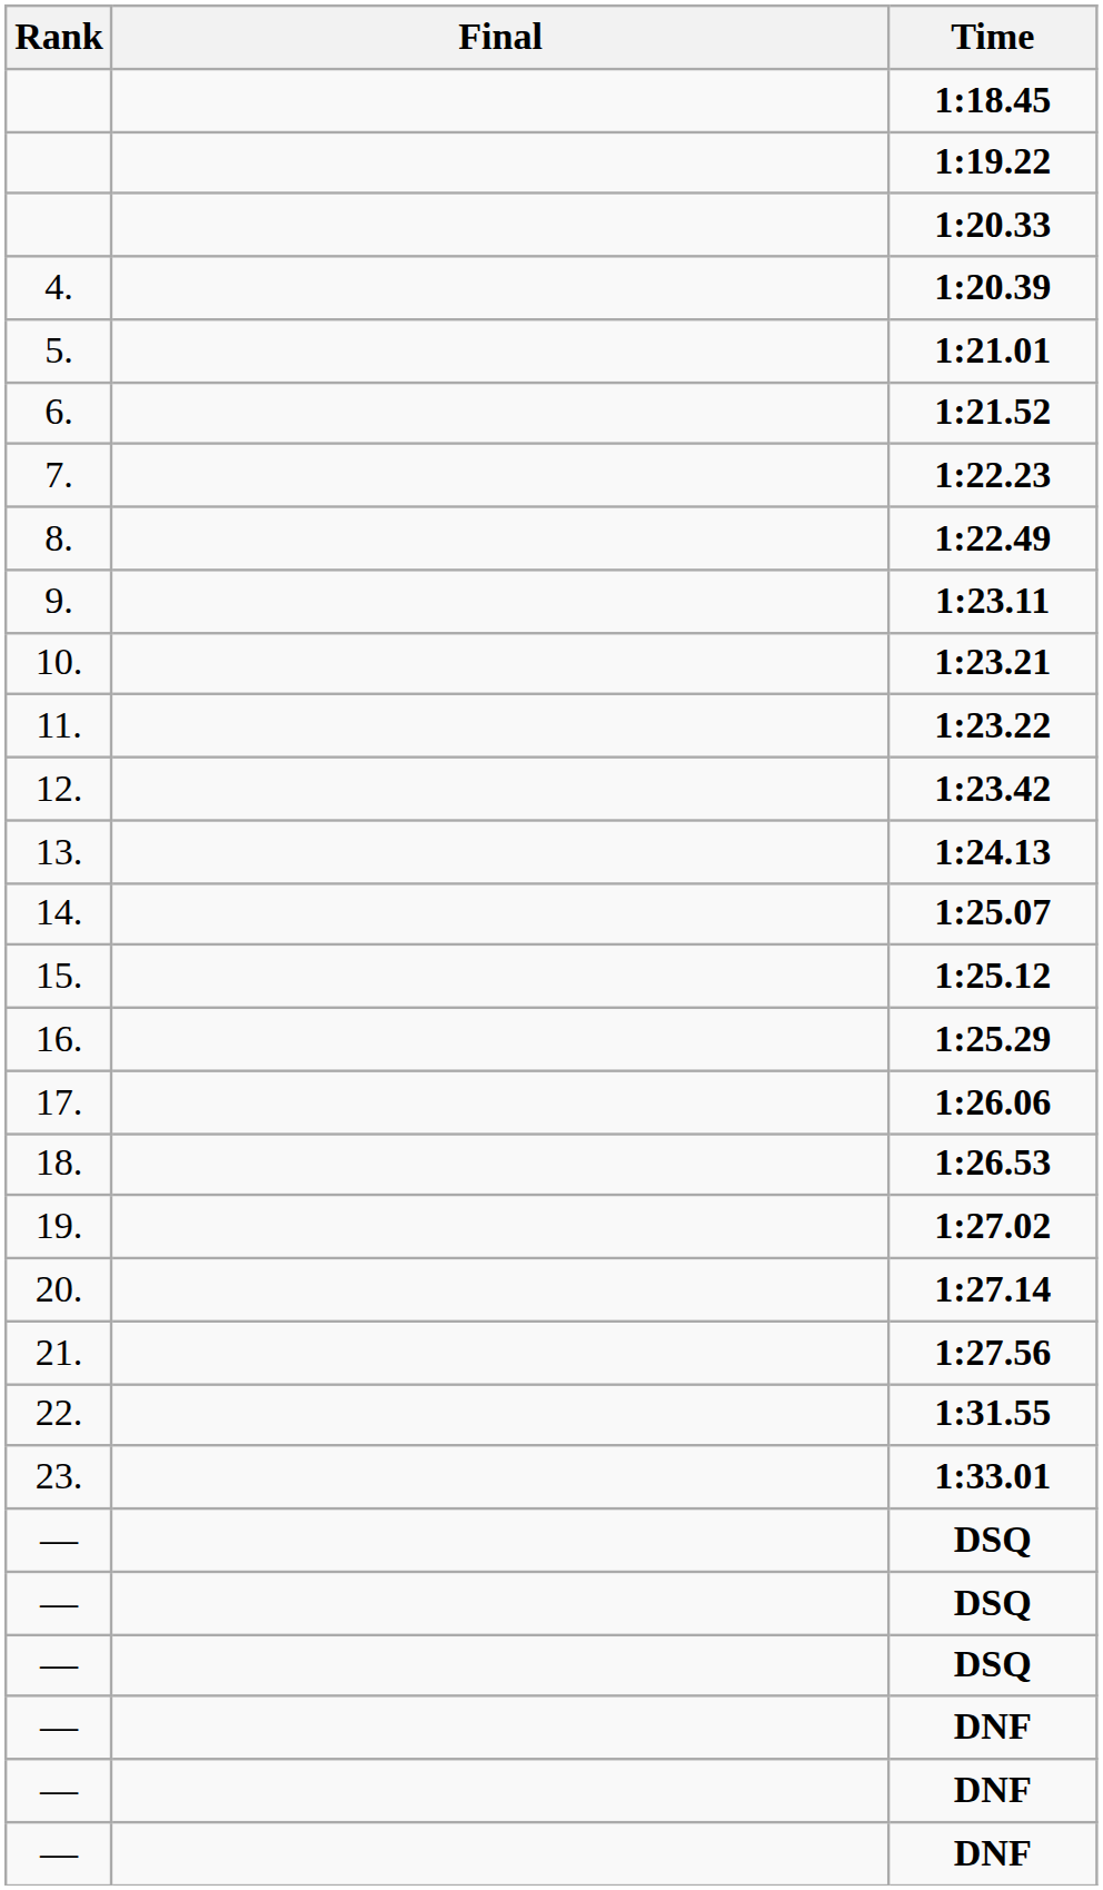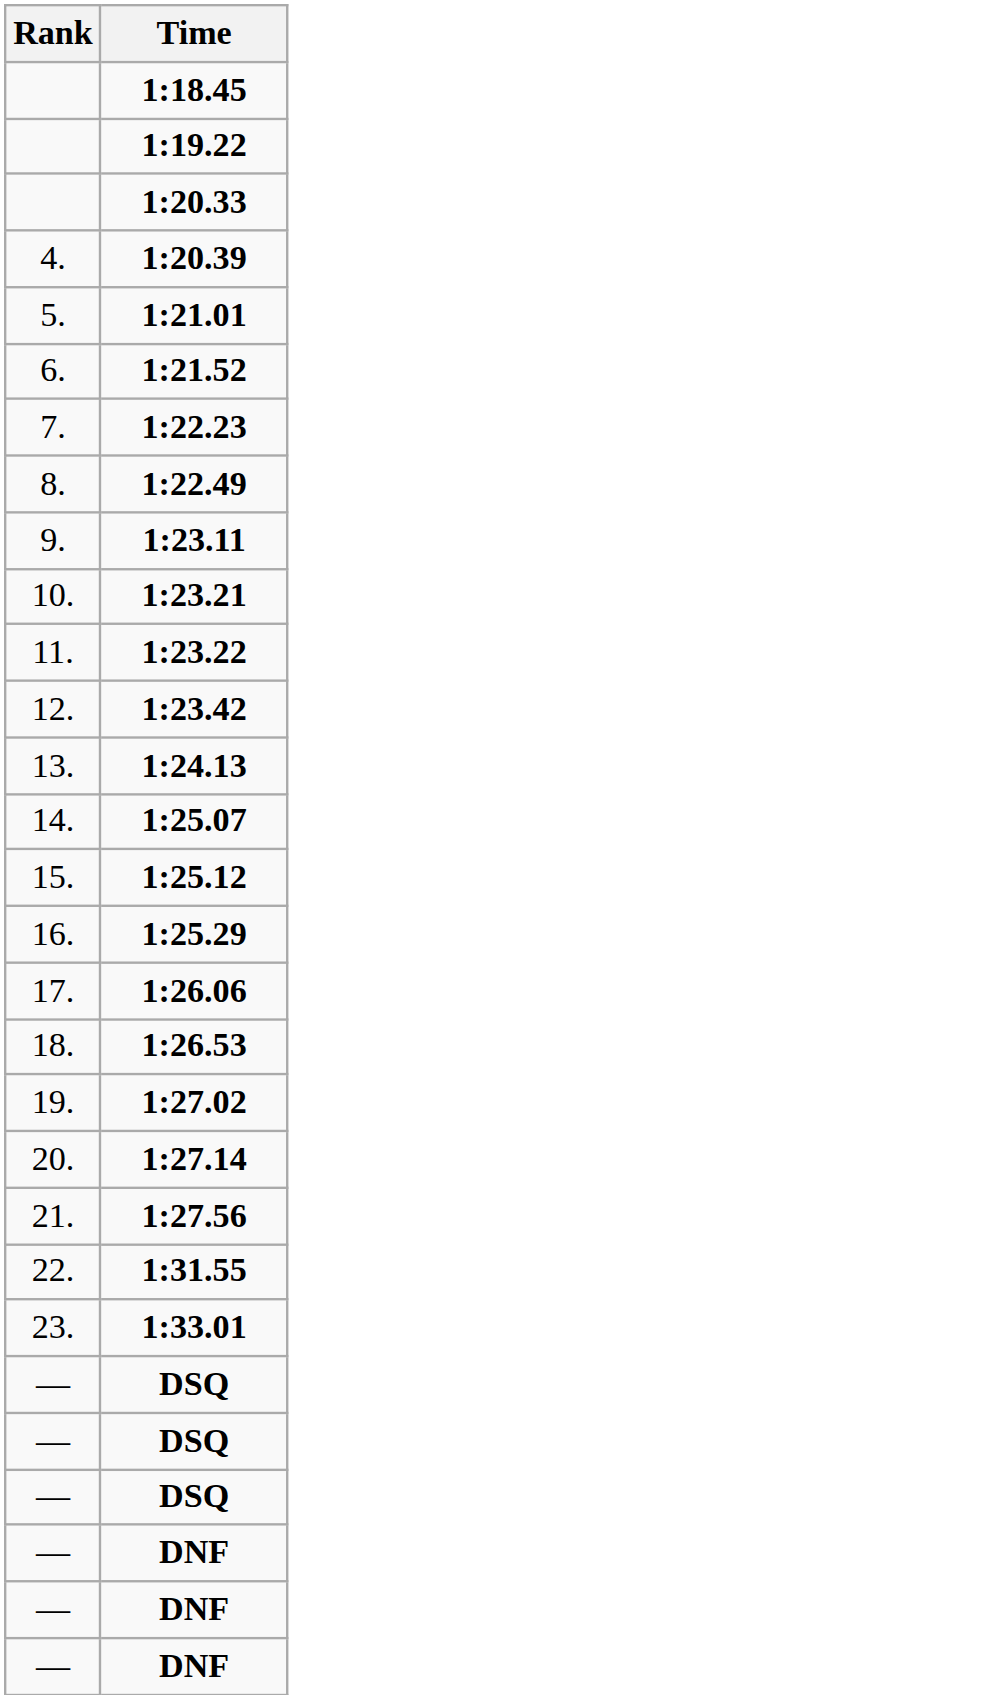 <table class="wikitable" style="border-collapse: collapse; font-size: 90%;">
 <tr>
 <th>Rank</th>
-<th style="width: 20em">Final</th>
 <th style="width: 5em">Time</th>
 </tr>
 <tr>
 <td align="center"></td>
-<td></td>
 <td align="center"><strong>1:18.45</strong></td>
 </tr>
 <tr>
 <td align="center"></td>
-<td></td>
 <td align="center"><strong>1:19.22</strong></td>
 </tr>
 <tr>
 <td align="center"></td>
-<td></td>
 <td align="center"><strong>1:20.33</strong></td>
 </tr>
 <tr>
 <td align="center">4.</td>
-<td></td>
 <td align="center"><strong>1:20.39</strong></td>
 </tr>
 <tr>
 <td align="center">5.</td>
-<td></td>
 <td align="center"><strong>1:21.01</strong></td>
 </tr>
 <tr>
 <td align="center">6.</td>
-<td></td>
 <td align="center"><strong>1:21.52</strong></td>
 </tr>
 <tr>
 <td align="center">7.</td>
-<td></td>
 <td align="center"><strong>1:22.23</strong></td>
 </tr>
 <tr>
 <td align="center">8.</td>
-<td></td>
 <td align="center"><strong>1:22.49</strong></td>
 </tr>
 <tr>
 <td align="center">9.</td>
-<td></td>
 <td align="center"><strong>1:23.11</strong></td>
 </tr>
 <tr>
 <td align="center">10.</td>
-<td></td>
 <td align="center"><strong>1:23.21</strong></td>
 </tr>
 <tr>
 <td align="center">11.</td>
-<td></td>
 <td align="center"><strong>1:23.22</strong></td>
 </tr>
 <tr>
 <td align="center">12.</td>
-<td></td>
 <td align="center"><strong>1:23.42</strong></td>
 </tr>
 <tr>
 <td align="center">13.</td>
-<td></td>
 <td align="center"><strong>1:24.13</strong></td>
 </tr>
 <tr>
 <td align="center">14.</td>
-<td></td>
 <td align="center"><strong>1:25.07</strong></td>
 </tr>
 <tr>
 <td align="center">15.</td>
-<td></td>
 <td align="center"><strong>1:25.12</strong></td>
 </tr>
 <tr>
 <td align="center">16.</td>
-<td></td>
 <td align="center"><strong>1:25.29</strong></td>
 </tr>
 <tr>
 <td align="center">17.</td>
-<td></td>
 <td align="center"><strong>1:26.06</strong></td>
 </tr>
 <tr>
 <td align="center">18.</td>
-<td></td>
 <td align="center"><strong>1:26.53</strong></td>
 </tr>
 <tr>
 <td align="center">19.</td>
-<td></td>
 <td align="center"><strong>1:27.02</strong></td>
 </tr>
 <tr>
 <td align="center">20.</td>
-<td></td>
 <td align="center"><strong>1:27.14</strong></td>
 </tr>
 <tr>
 <td align="center">21.</td>
-<td></td>
 <td align="center"><strong>1:27.56</strong></td>
 </tr>
 <tr>
 <td align="center">22.</td>
-<td></td>
 <td align="center"><strong>1:31.55</strong></td>
 </tr>
 <tr>
 <td align="center">23.</td>
-<td></td>
 <td align="center"><strong>1:33.01</strong></td>
 </tr>
 <tr>
 <td align="center">—</td>
-<td></td>
 <td align="center"><strong>DSQ</strong></td>
 </tr>
 <tr>
 <td align="center">—</td>
-<td></td>
 <td align="center"><strong>DSQ</strong></td>
 </tr>
 <tr>
 <td align="center">—</td>
-<td></td>
 <td align="center"><strong>DSQ</strong></td>
 </tr>
 <tr>
 <td align="center">—</td>
-<td></td>
 <td align="center"><strong>DNF</strong></td>
 </tr>
 <tr>
 <td align="center">—</td>
-<td></td>
 <td align="center"><strong>DNF</strong></td>
 </tr>
 <tr>
 <td align="center">—</td>
-<td></td>
 <td align="center"><strong>DNF</strong></td>
 </tr>
 </table>
